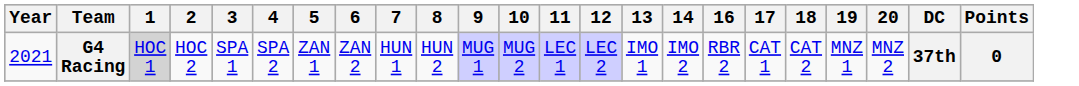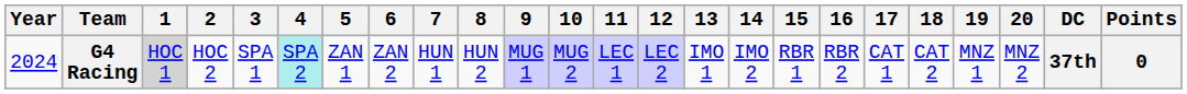 <table class="wikitable" style="text-align:center; font-size:85%">
 <tr>
 <th>Year</th>
 <th>Team</th>
 <th>1</th>
 <th>2</th>
 <th>3</th>
 <th>4</th>
 <th>5</th>
 <th>6</th>
 <th>7</th>
 <th>8</th>
 <th>9</th>
 <th>10</th>
 <th>11</th>
 <th>12</th>
 <th>13</th>
 <th>14</th>
+<th>15</th>
 <th>16</th>
 <th>17</th>
 <th>18</th>
 <th>19</th>
 <th>20</th>
 <th>DC</th>
 <th>Points</th>
 </tr>
 <tr>
-<td><a href='#'>2021</a></td>
+<td><a href='#'>2024</a></td>
 <th>G4 Racing</th>
 <td style="background: lightgrey;"><a href='#'>HOC<br>1</a></td>
 <td><a href='#'>HOC<br>2</a></td>
 <td><a href='#'>SPA<br>1</a></td>
-<td><a href='#'>SPA<br>2</a></td>
+<td style="background: paleturquoise;"><a href='#'>SPA<br>2</a></td>
 <td><a href='#'>ZAN<br>1</a></td>
 <td><a href='#'>ZAN<br>2</a></td>
 <td><a href='#'>HUN<br>1</a></td>
 <td><a href='#'>HUN<br>2</a></td>
 <td style="background:#CFCFFF;"><a href='#'>MUG<br>1</a><br></td>
 <td style="background:#CFCFFF;"><a href='#'>MUG<br>2</a><br></td>
 <td style="background:#CFCFFF"><a href='#'>LEC<br>1</a><br></td>
 <td style="background:#CFCFFF"><a href='#'>LEC<br>2</a><br></td>
 <td><a href='#'>IMO<br>1</a></td>
 <td><a href='#'>IMO<br>2</a></td>
+<td><a href='#'>RBR<br>1</a></td>
 <td><a href='#'>RBR<br>2</a></td>
 <td><a href='#'>CAT<br>1</a></td>
 <td><a href='#'>CAT<br>2</a></td>
 <td><a href='#'>MNZ<br>1</a></td>
 <td><a href='#'>MNZ<br>2</a></td>
 <th>37th</th>
 <th>0</th>
 </tr>
 </table>
